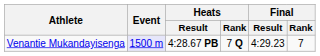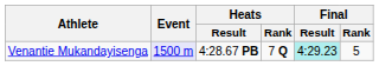 <table class="wikitable" style="font-size:90%">
 <tr>
 <th rowspan=2>Athlete</th>
 <th rowspan=2>Event</th>
 <th colspan=2>Heats</th>
 <th colspan=2>Final</th>
 </tr>
 <tr style="font-size:95%">
 <th>Result</th>
 <th>Rank</th>
 <th>Result</th>
 <th>Rank</th>
 </tr>
 <tr align=center>
 <td align=left><a href='#'>Venantie Mukandayisenga</a></td>
 <td align=left style="background: lavender;"><a href='#'>1500 m</a></td>
 <td>4:28.67 <strong>PB</strong></td>
 <td>7 <strong>Q</strong></td>
-<td>4:29.23</td>
-<td>7</td>
+<td style="background: paleturquoise;">4:29.23</td>
+<td>5</td>
 </tr>
 </table>
